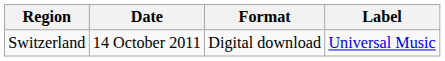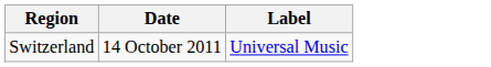 <table class=wikitable>
 <tr>
 <th>Region</th>
 <th>Date</th>
-<th>Format</th>
 <th>Label</th>
 </tr>
 <tr>
 <td>Switzerland</td>
 <td>14 October 2011</td>
-<td>Digital download</td>
 <td><a href='#'>Universal Music</a></td>
 </tr>
 </table>
